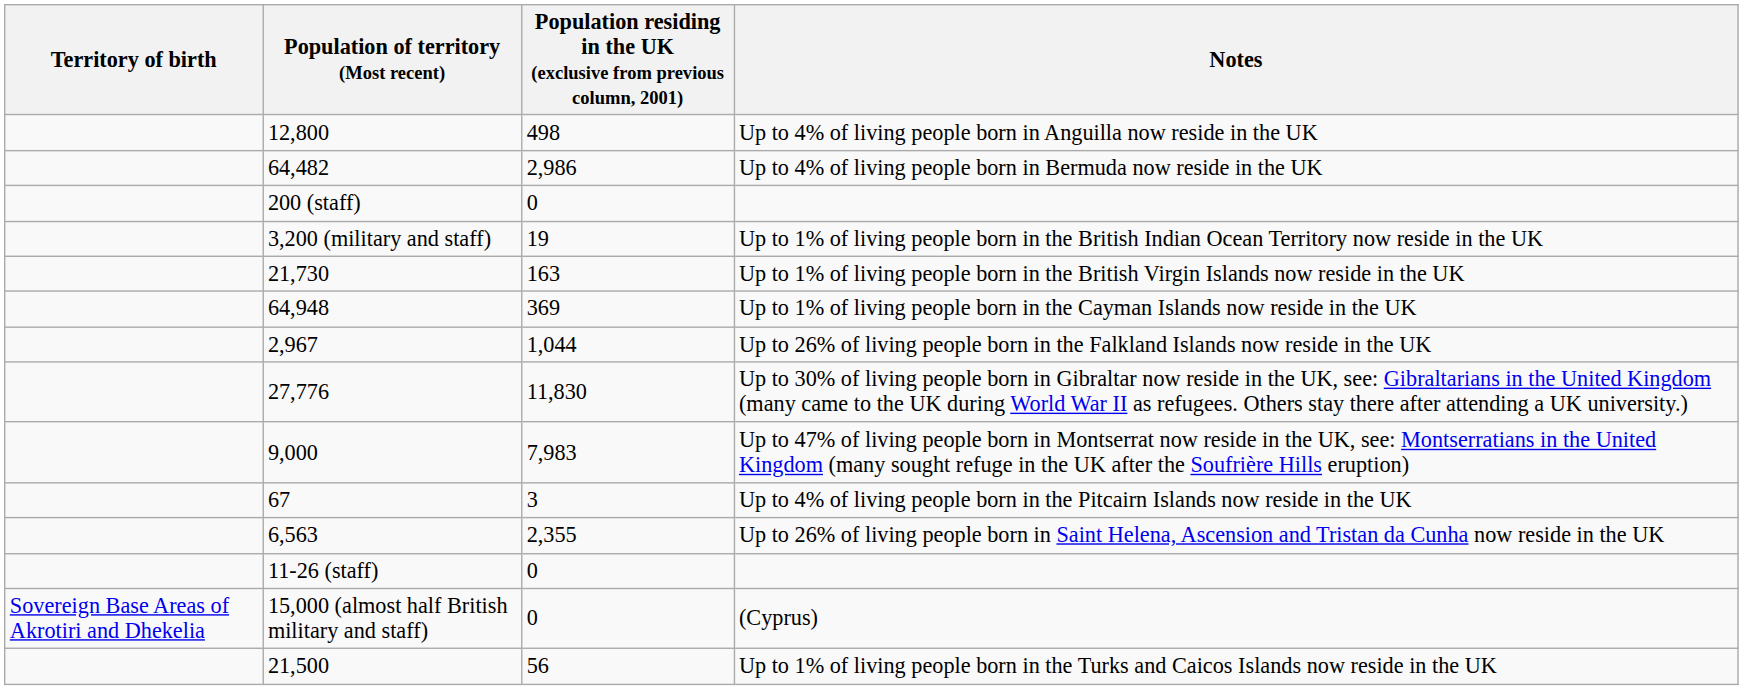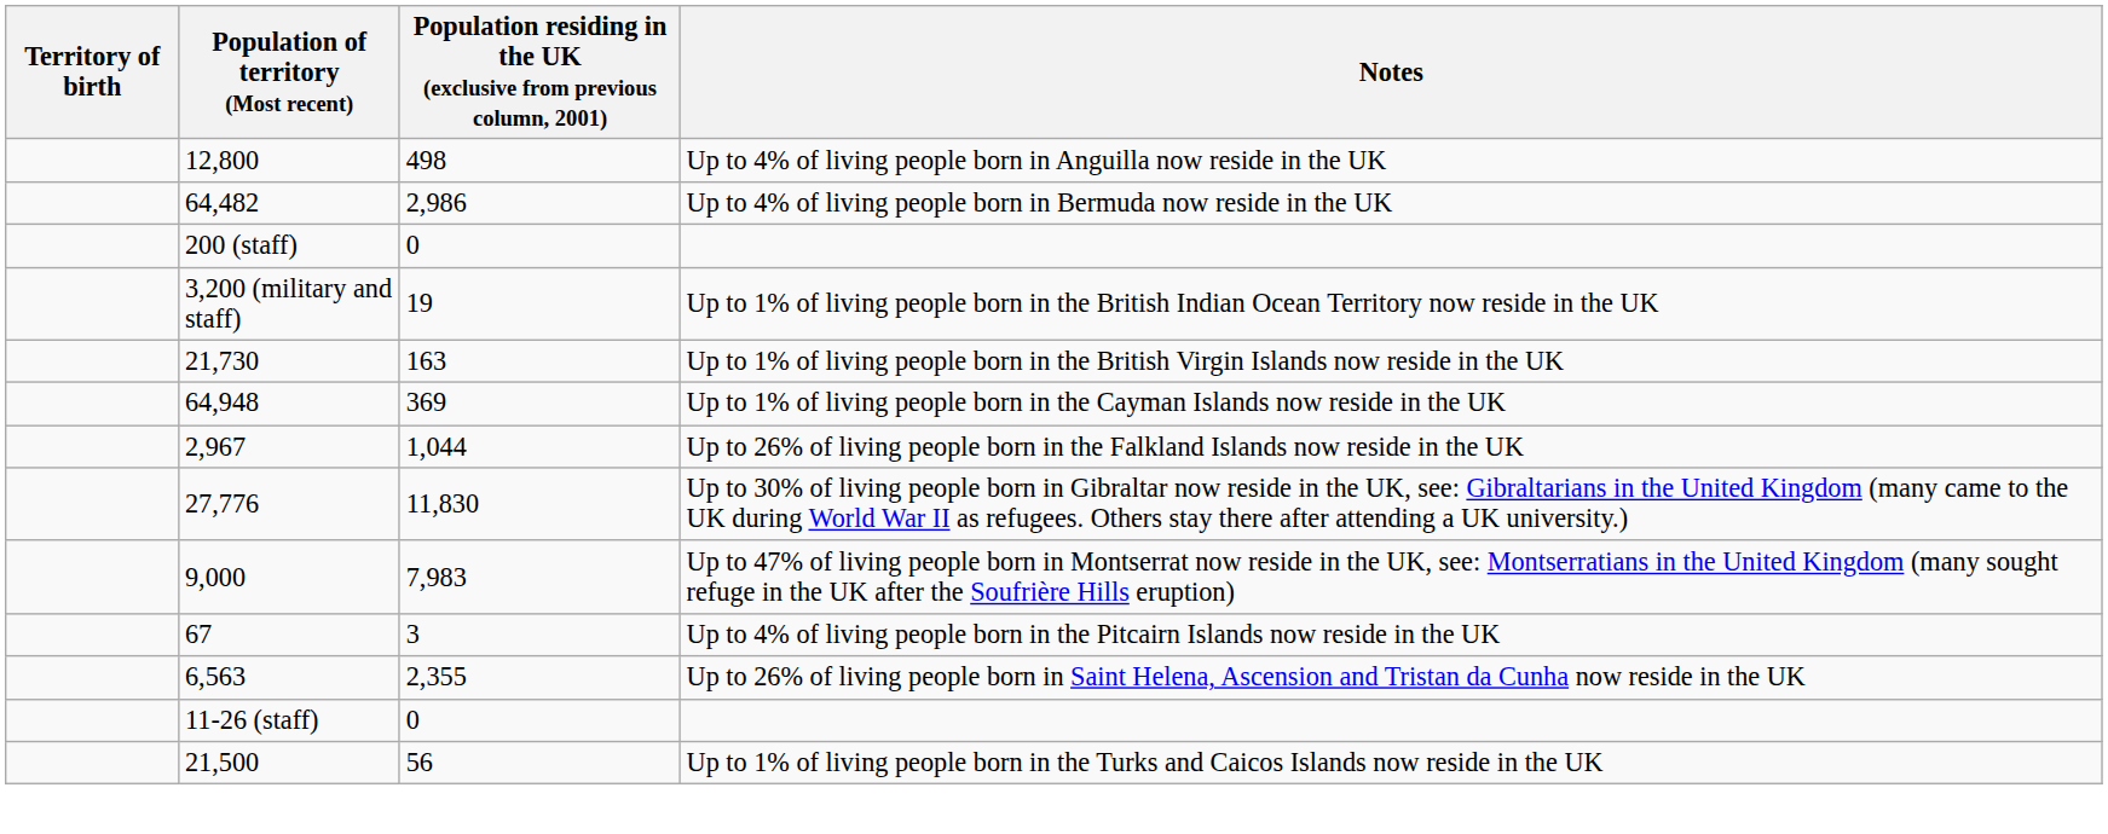 <table class="sortable wikitable" border="1">
 <tr>
 <th>Territory of birth</th>
 <th data-sort-type=number>Population of territory<br><small>(Most recent)</small></th>
 <th>Population residing in the UK<br><small>(exclusive from previous column, 2001)</small></th>
 <th>Notes</th>
 </tr>
 <tr>
 <td></td>
 <td>12,800</td>
 <td>498</td>
 <td>Up to 4% of living people born in Anguilla now reside in the UK</td>
 </tr>
 <tr>
 <td></td>
 <td>64,482</td>
 <td>2,986</td>
 <td>Up to 4% of living people born in Bermuda now reside in the UK</td>
 </tr>
 <tr>
 <td></td>
 <td>200 (staff)</td>
 <td>0</td>
 <td></td>
 </tr>
 <tr>
 <td></td>
 <td>3,200 (military and staff)</td>
 <td>19</td>
 <td>Up to 1% of living people born in the British Indian Ocean Territory now reside in the UK</td>
 </tr>
 <tr>
 <td></td>
 <td>21,730</td>
 <td>163</td>
 <td>Up to 1% of living people born in the British Virgin Islands now reside in the UK</td>
 </tr>
 <tr>
 <td></td>
 <td>64,948</td>
 <td>369</td>
 <td>Up to 1% of living people born in the Cayman Islands now reside in the UK</td>
 </tr>
 <tr>
 <td></td>
 <td>2,967</td>
 <td>1,044</td>
 <td>Up to 26% of living people born in the Falkland Islands now reside in the UK</td>
 </tr>
 <tr>
 <td></td>
 <td>27,776</td>
 <td>11,830</td>
 <td>Up to 30% of living people born in Gibraltar now reside in the UK, see: <a href='#'>Gibraltarians in the United Kingdom</a> (many came to the UK during <a href='#'>World War II</a> as refugees. Others stay there after attending a UK university.)</td>
 </tr>
 <tr>
 <td></td>
 <td>9,000</td>
 <td>7,983</td>
 <td>Up to 47% of living people born in Montserrat now reside in the UK, see: <a href='#'>Montserratians in the United Kingdom</a> (many sought refuge in the UK after the <a href='#'>Soufrière Hills</a> eruption)</td>
 </tr>
 <tr>
 <td></td>
 <td>67</td>
 <td>3</td>
 <td>Up to 4% of living people born in the Pitcairn Islands now reside in the UK</td>
 </tr>
 <tr>
 <td></td>
 <td>6,563</td>
 <td>2,355</td>
 <td>Up to 26% of living people born in <a href='#'>Saint Helena, Ascension and Tristan da Cunha</a> now reside in the UK</td>
 </tr>
 <tr>
 <td></td>
 <td>11-26 (staff)</td>
 <td>0</td>
 <td></td>
 </tr>
 <tr>
-<td> <a href='#'>Sovereign Base Areas of Akrotiri and Dhekelia</a></td>
-<td>15,000 (almost half British military and staff)</td>
-<td>0</td>
-<td>(Cyprus)</td>
-</tr>
-<tr>
 <td></td>
 <td>21,500</td>
 <td>56</td>
 <td>Up to 1% of living people born in the Turks and Caicos Islands now reside in the UK</td>
 </tr>
 </table>
